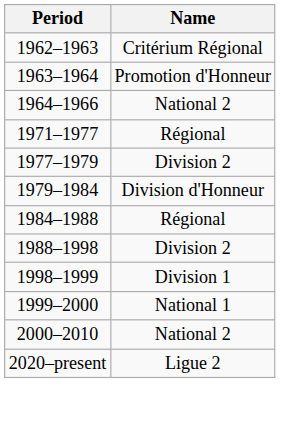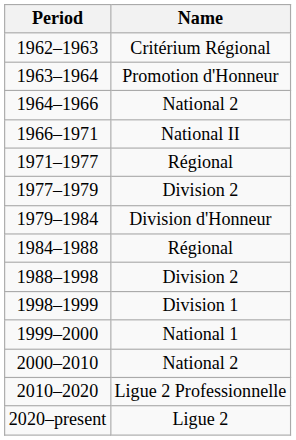 <table class="wikitable" style="text-align:center;margin-left:1em;float:center">
 <tr>
 <th>Period</th>
 <th>Name</th>
 </tr>
 <tr>
 <td>1962–1963</td>
 <td>Critérium Régional</td>
 </tr>
 <tr>
 <td>1963–1964</td>
 <td>Promotion d'Honneur</td>
 </tr>
 <tr>
 <td>1964–1966</td>
 <td>National 2</td>
+</tr>
+<tr>
+<td>1966–1971</td>
+<td>National II</td>
 </tr>
 <tr>
 <td>1971–1977</td>
 <td>Régional</td>
 </tr>
 <tr>
 <td>1977–1979</td>
 <td>Division 2</td>
 </tr>
 <tr>
 <td>1979–1984</td>
 <td>Division d'Honneur</td>
 </tr>
 <tr>
 <td>1984–1988</td>
 <td>Régional</td>
 </tr>
 <tr>
 <td>1988–1998</td>
 <td>Division 2</td>
 </tr>
 <tr>
 <td>1998–1999</td>
 <td>Division 1</td>
 </tr>
 <tr>
 <td>1999–2000</td>
 <td>National 1</td>
 </tr>
 <tr>
 <td>2000–2010</td>
 <td>National 2</td>
 </tr>
 <tr>
+<td>2010–2020</td>
+<td>Ligue 2 Professionnelle</td>
+</tr>
+<tr>
 <td>2020–present</td>
 <td>Ligue 2</td>
 </tr>
 </table>
